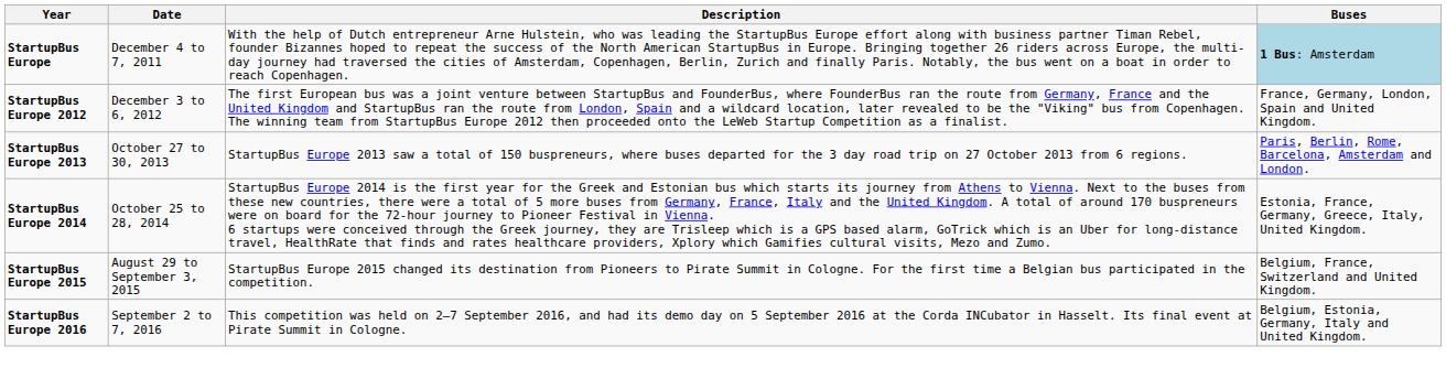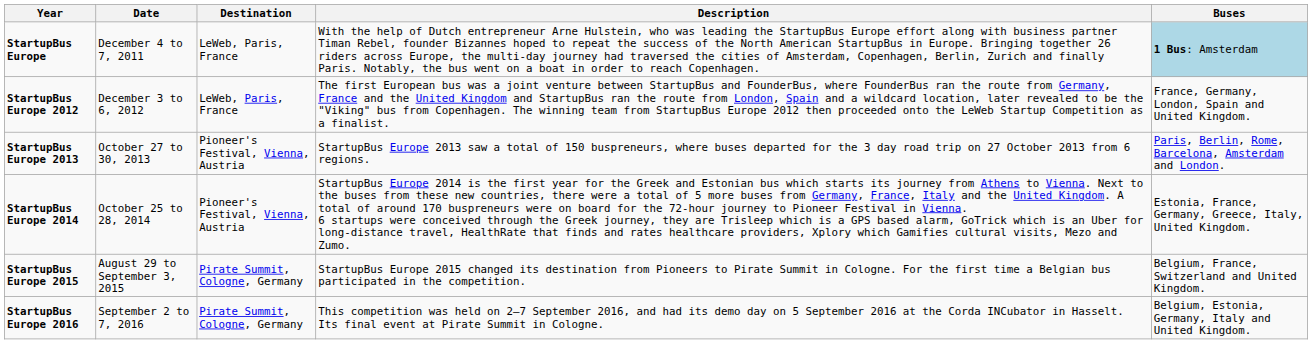 <table class="wikitable">
 <tr>
 <th>Year</th>
 <th>Date</th>
+<th>Destination</th>
 <th>Description</th>
 <th>Buses</th>
 </tr>
 <tr>
 <td><strong>StartupBus Europe</strong></td>
 <td>December 4 to 7, 2011</td>
+<td>LeWeb, Paris, France</td>
 <td>With the help of Dutch entrepreneur Arne Hulstein, who was leading the StartupBus Europe effort along with business partner Timan Rebel, founder Bizannes hoped to repeat the success of the North American StartupBus in Europe. Bringing together 26 riders across Europe, the multi-day journey had traversed the cities of Amsterdam, Copenhagen, Berlin, Zurich and finally Paris. Notably, the bus went on a boat in order to reach Copenhagen.</td>
 <td style="background: lightblue;"><strong>1 Bus</strong>: Amsterdam</td>
 </tr>
 <tr>
 <td><strong>StartupBus Europe 2012</strong></td>
 <td>December 3 to 6, 2012</td>
+<td>LeWeb, <a href='#'>Paris</a>, France</td>
 <td>The first European bus was a joint venture between StartupBus and FounderBus, where FounderBus ran the route from <a href='#'>Germany</a>, <a href='#'>France</a> and the <a href='#'>United Kingdom</a> and StartupBus ran the route from <a href='#'>London</a>, <a href='#'>Spain</a> and a wildcard location, later revealed to be the "Viking" bus from Copenhagen. The winning team from StartupBus Europe 2012 then proceeded onto the LeWeb Startup Competition as a finalist.</td>
 <td>France, Germany, London, Spain and United Kingdom.</td>
 </tr>
 <tr>
 <td><strong>StartupBus Europe 2013</strong></td>
 <td>October 27 to 30, 2013</td>
+<td>Pioneer's Festival, <a href='#'>Vienna</a>, Austria</td>
 <td>StartupBus <a href='#'>Europe</a> 2013 saw a total of 150 buspreneurs, where buses departed for the 3 day road trip on 27 October 2013 from 6 regions.</td>
 <td><a href='#'>Paris</a>, <a href='#'>Berlin</a>, <a href='#'>Rome</a>, <a href='#'>Barcelona</a>, <a href='#'>Amsterdam</a> and <a href='#'>London</a>.</td>
 </tr>
 <tr>
 <td><strong>StartupBus Europe 2014</strong></td>
 <td>October 25 to 28, 2014</td>
+<td>Pioneer's Festival, <a href='#'>Vienna</a>, Austria</td>
 <td>StartupBus <a href='#'>Europe</a> 2014 is the first year for the Greek and Estonian bus which starts its journey from <a href='#'>Athens</a> to <a href='#'>Vienna</a>. Next to the buses from these new countries, there were a total of 5 more buses from <a href='#'>Germany</a>, <a href='#'>France</a>, <a href='#'>Italy</a> and the <a href='#'>United Kingdom</a>. A total of around 170 buspreneurs were on board for the 72-hour journey to Pioneer Festival in <a href='#'>Vienna</a>.<br>6 startups were conceived through the Greek journey, they are Trisleep which is a GPS based alarm, GoTrick which is an Uber for long-distance travel, HealthRate that finds and rates healthcare providers, Xplory which Gamifies cultural visits, Mezo and Zumo.</td>
 <td>Estonia, France, Germany, Greece, Italy, United Kingdom.</td>
 </tr>
 <tr>
 <td><strong>StartupBus Europe 2015</strong></td>
 <td>August 29 to September 3, 2015</td>
+<td><a href='#'>Pirate Summit</a>, <a href='#'>Cologne</a>, Germany</td>
 <td>StartupBus Europe 2015 changed its destination from Pioneers to Pirate Summit in Cologne. For the first time a Belgian bus participated in the competition.</td>
 <td>Belgium, France, Switzerland and United Kingdom.</td>
 </tr>
 <tr>
 <td><strong>StartupBus Europe 2016</strong></td>
 <td>September 2 to 7, 2016</td>
+<td><a href='#'>Pirate Summit</a>, <a href='#'>Cologne</a>, Germany</td>
 <td>This competition was held on 2–7 September 2016, and had its demo day on 5 September 2016 at the Corda INCubator in Hasselt. Its final event at Pirate Summit in Cologne.</td>
 <td>Belgium, Estonia, Germany, Italy and United Kingdom.</td>
 </tr>
 </table>
